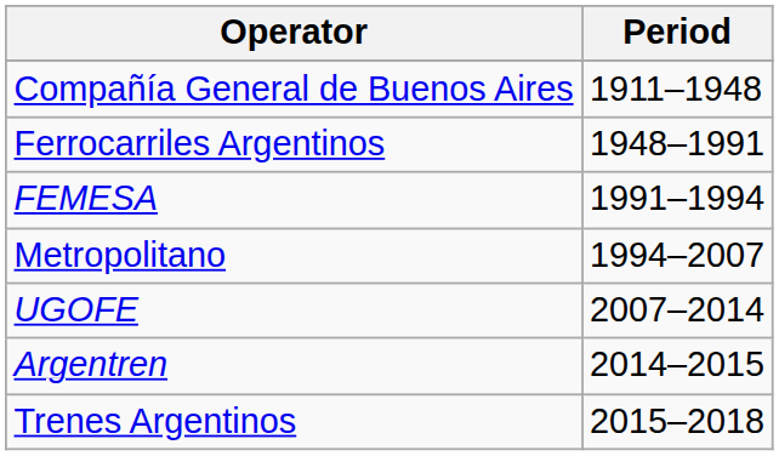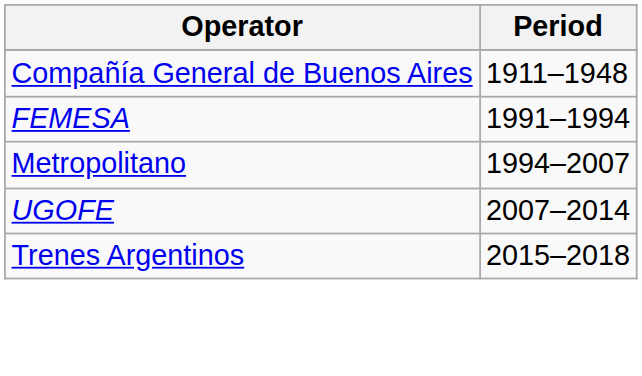 <table class= wikitable>
 <tr>
 <th>Operator</th>
 <th>Period</th>
 </tr>
 <tr>
 </tr>
 <tr>
 <td> <a href='#'>Compañía General de Buenos Aires</a></td>
 <td>1911–1948</td>
-</tr>
-<tr>
-<td> <a href='#'>Ferrocarriles Argentinos</a></td>
-<td>1948–1991</td>
 </tr>
 <tr>
 <td> <em><a href='#'>FEMESA</a></em> </td>
 <td>1991–1994</td>
 </tr>
 <tr>
 <td> <a href='#'>Metropolitano</a></td>
 <td>1994–2007</td>
 </tr>
 <tr>
 <td> <em><a href='#'>UGOFE</a></em> </td>
 <td>2007–2014</td>
 </tr>
 <tr>
-<td> <em><a href='#'>Argentren</a></em> </td>
-<td>2014–2015</td>
-</tr>
-<tr>
 <td> <a href='#'>Trenes Argentinos</a></td>
 <td>2015–2018</td>
 </tr>
 </table>
